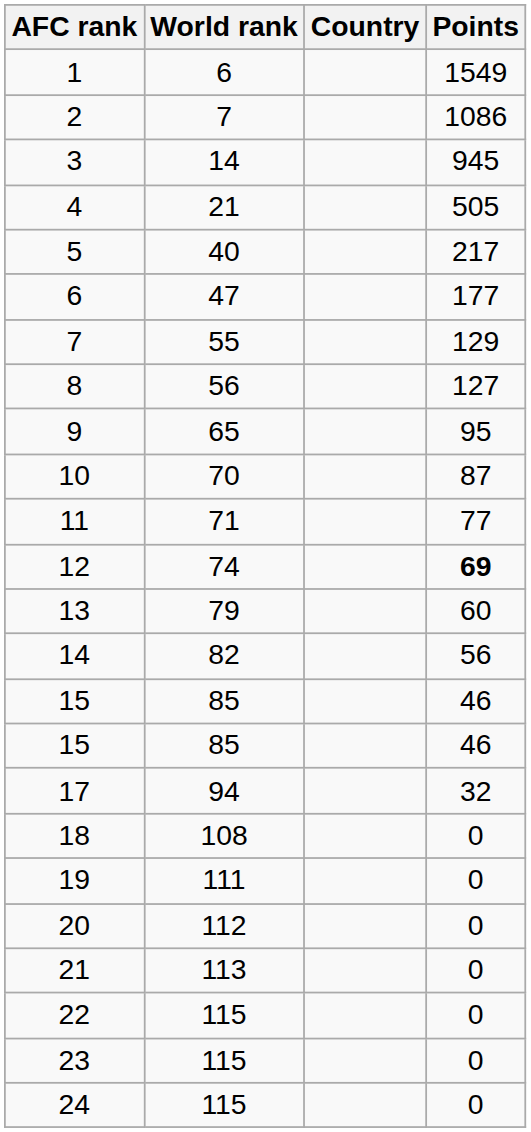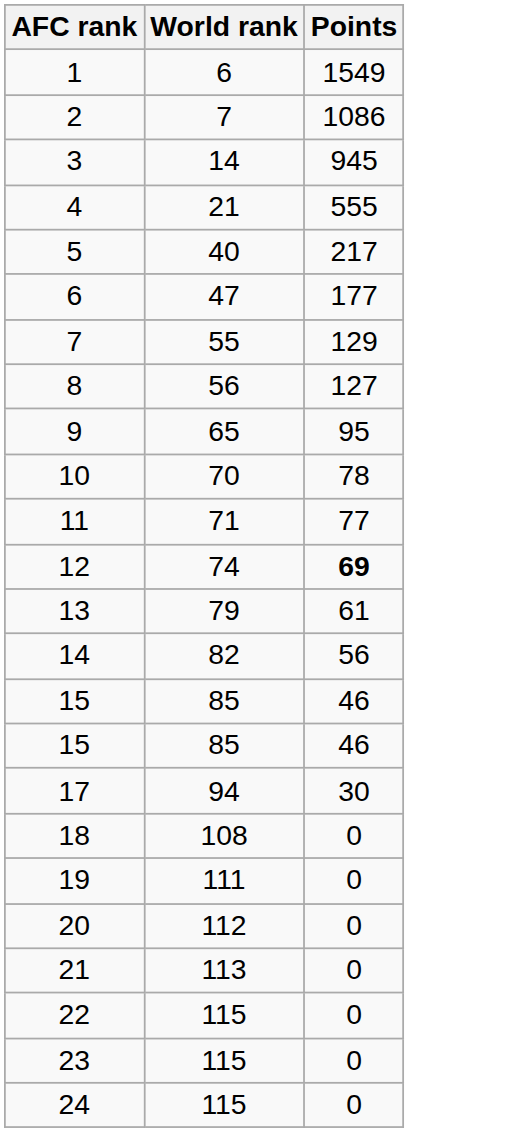 <table class="wikitable" style="text-align:center;">
 <tr>
 <th>AFC rank</th>
 <th>World rank</th>
-<th>Country</th>
 <th>Points</th>
 </tr>
 <tr>
 <td>1</td>
 <td>6</td>
-<td align=left></td>
 <td>1549</td>
 </tr>
 <tr>
 <td>2</td>
 <td>7</td>
-<td align=left></td>
 <td>1086</td>
 </tr>
 <tr>
 <td>3</td>
 <td>14</td>
-<td align=left></td>
 <td>945</td>
 </tr>
 <tr>
 <td>4</td>
 <td>21</td>
-<td align=left></td>
-<td>505</td>
+<td>555</td>
 </tr>
 <tr>
 <td>5</td>
 <td>40</td>
-<td align=left></td>
 <td>217</td>
 </tr>
 <tr>
 <td>6</td>
 <td>47</td>
-<td align=left></td>
 <td>177</td>
 </tr>
 <tr>
 <td>7</td>
 <td>55</td>
-<td align=left></td>
 <td>129</td>
 </tr>
 <tr>
 <td>8</td>
 <td>56</td>
-<td align=left></td>
 <td>127</td>
 </tr>
 <tr>
 <td>9</td>
 <td>65</td>
-<td align=left></td>
 <td>95</td>
 </tr>
 <tr>
 <td>10</td>
 <td>70</td>
-<td align=left></td>
-<td>87</td>
+<td>78</td>
 </tr>
 <tr>
 <td>11</td>
 <td>71</td>
-<td align=left></td>
 <td>77</td>
 </tr>
 <tr>
 <td>12</td>
 <td>74</td>
-<td align=left></td>
 <td><strong>69</strong></td>
 </tr>
 <tr>
 <td>13</td>
 <td>79</td>
-<td align=left></td>
-<td>60</td>
+<td>61</td>
 </tr>
 <tr>
 <td>14</td>
 <td>82</td>
-<td align=left></td>
 <td>56</td>
 </tr>
 <tr>
 <td>15</td>
 <td>85</td>
-<td align=left></td>
 <td>46</td>
 </tr>
 <tr>
 <td>15</td>
 <td>85</td>
-<td align=left></td>
 <td>46</td>
 </tr>
 <tr>
 <td>17</td>
 <td>94</td>
-<td align=left></td>
-<td>32</td>
+<td>30</td>
 </tr>
 <tr>
 <td>18</td>
 <td>108</td>
-<td align=left></td>
 <td>0</td>
 </tr>
 <tr>
 <td>19</td>
 <td>111</td>
-<td align=left></td>
 <td>0</td>
 </tr>
 <tr>
 <td>20</td>
 <td>112</td>
-<td align=left></td>
 <td>0</td>
 </tr>
 <tr>
 <td>21</td>
 <td>113</td>
-<td align=left></td>
 <td>0</td>
 </tr>
 <tr>
 <td>22</td>
 <td>115</td>
-<td align=left></td>
 <td>0</td>
 </tr>
 <tr>
 <td>23</td>
 <td>115</td>
-<td align=left></td>
 <td>0</td>
 </tr>
 <tr>
 <td>24</td>
 <td>115</td>
-<td align=left></td>
 <td>0</td>
 </tr>
 </table>
